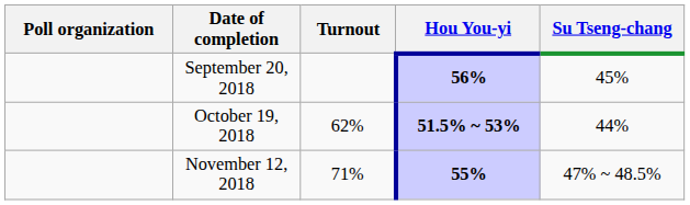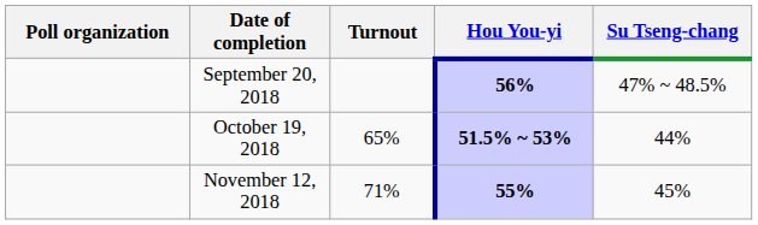 <table class="wikitable collapsible autocollapse" style="text-align:center">
 <tr>
 <th style="width:200px;">Poll organization</th>
 <th style="width:140px;">Date of completion</th>
 <th style="width:100px;">Turnout</th>
 <th style="width:200px; border-bottom:4px solid #000099;"> <a href='#'>Hou You-yi</a></th>
 <th style="width:200px; border-bottom:4px solid #1B9431;"> <a href='#'>Su Tseng-chang</a></th>
 </tr>
 <tr>
 <td></td>
 <td>September 20, 2018</td>
 <td></td>
 <td style="background-color:#CCCCFF; border-left:4px solid #000099;"><strong>56%</strong></td>
-<td>45%</td>
+<td>47% ~ 48.5%</td>
 </tr>
 <tr>
 <td></td>
 <td>October 19, 2018</td>
-<td>62%</td>
+<td>65%</td>
 <td style="background-color:#CCCCFF; border-left:4px solid #000099;"><strong>51.5% ~ 53%</strong></td>
 <td>44%</td>
 </tr>
 <tr>
 <td></td>
 <td>November 12, 2018</td>
 <td>71%</td>
 <td style="background-color:#CCCCFF; border-left:4px solid #000099;"><strong>55%</strong></td>
-<td>47% ~ 48.5%</td>
+<td>45%</td>
 </tr>
 </table>
